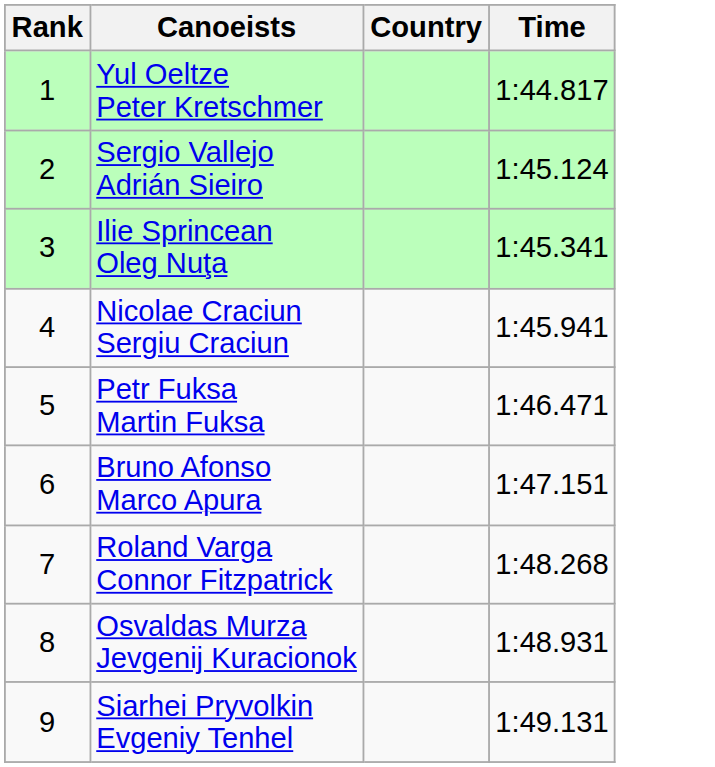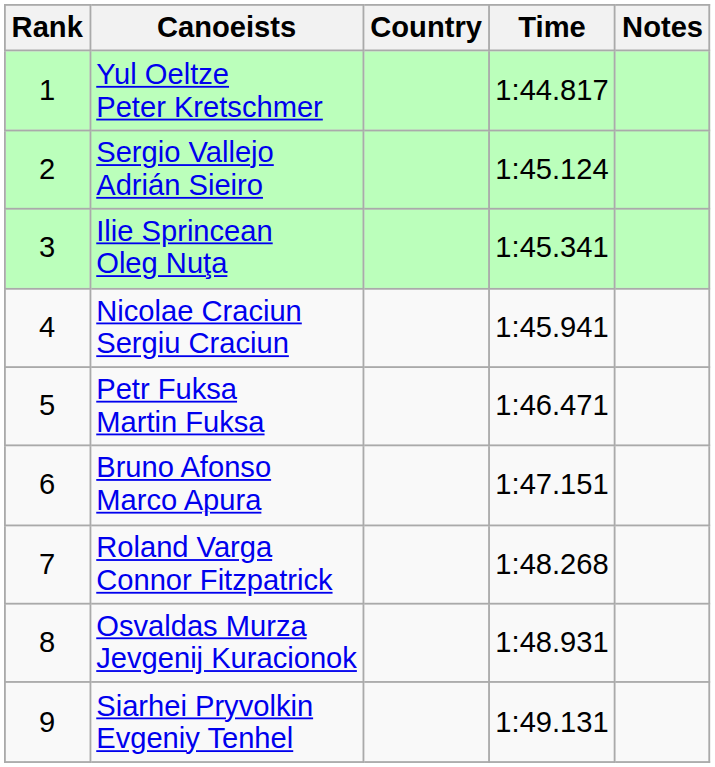 <table class="wikitable" style="text-align:center">
 <tr>
 <th>Rank</th>
 <th>Canoeists</th>
 <th>Country</th>
 <th>Time</th>
+<th>Notes</th>
 </tr>
 <tr bgcolor=bbffbb>
 <td>1</td>
 <td align="left"><a href='#'>Yul Oeltze</a><br><a href='#'>Peter Kretschmer</a></td>
 <td align="left"></td>
 <td>1:44.817</td>
+<td></td>
 </tr>
 <tr bgcolor=bbffbb>
 <td>2</td>
 <td align="left"><a href='#'>Sergio Vallejo</a><br><a href='#'>Adrián Sieiro</a></td>
 <td align="left"></td>
 <td>1:45.124</td>
+<td></td>
 </tr>
 <tr bgcolor=bbffbb>
 <td>3</td>
 <td align="left"><a href='#'>Ilie Sprincean</a><br><a href='#'>Oleg Nuţa</a></td>
 <td align="left"></td>
 <td>1:45.341</td>
+<td></td>
 </tr>
 <tr>
 <td>4</td>
 <td align="left"><a href='#'>Nicolae Craciun</a><br><a href='#'>Sergiu Craciun</a></td>
 <td align="left"></td>
 <td>1:45.941</td>
+<td></td>
 </tr>
 <tr>
 <td>5</td>
 <td align="left"><a href='#'>Petr Fuksa</a><br><a href='#'>Martin Fuksa</a></td>
 <td align="left"></td>
 <td>1:46.471</td>
+<td></td>
 </tr>
 <tr>
 <td>6</td>
 <td align="left"><a href='#'>Bruno Afonso</a><br><a href='#'>Marco Apura</a></td>
 <td align="left"></td>
 <td>1:47.151</td>
+<td></td>
 </tr>
 <tr>
 <td>7</td>
 <td align="left"><a href='#'>Roland Varga</a><br><a href='#'>Connor Fitzpatrick</a></td>
 <td align="left"></td>
 <td>1:48.268</td>
+<td></td>
 </tr>
 <tr>
 <td>8</td>
 <td align="left"><a href='#'>Osvaldas Murza</a><br><a href='#'>Jevgenij Kuracionok</a></td>
 <td align="left"></td>
 <td>1:48.931</td>
+<td></td>
 </tr>
 <tr>
 <td>9</td>
 <td align="left"><a href='#'>Siarhei Pryvolkin</a><br><a href='#'>Evgeniy Tenhel</a></td>
 <td align="left"></td>
 <td>1:49.131</td>
+<td></td>
 </tr>
 </table>
